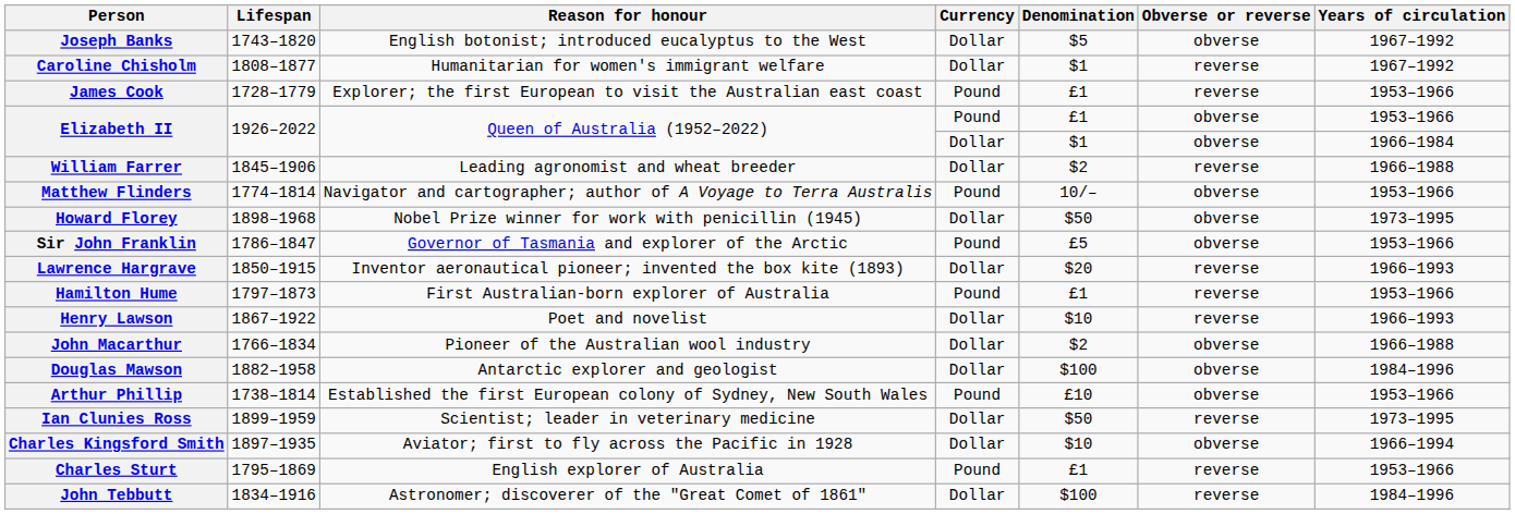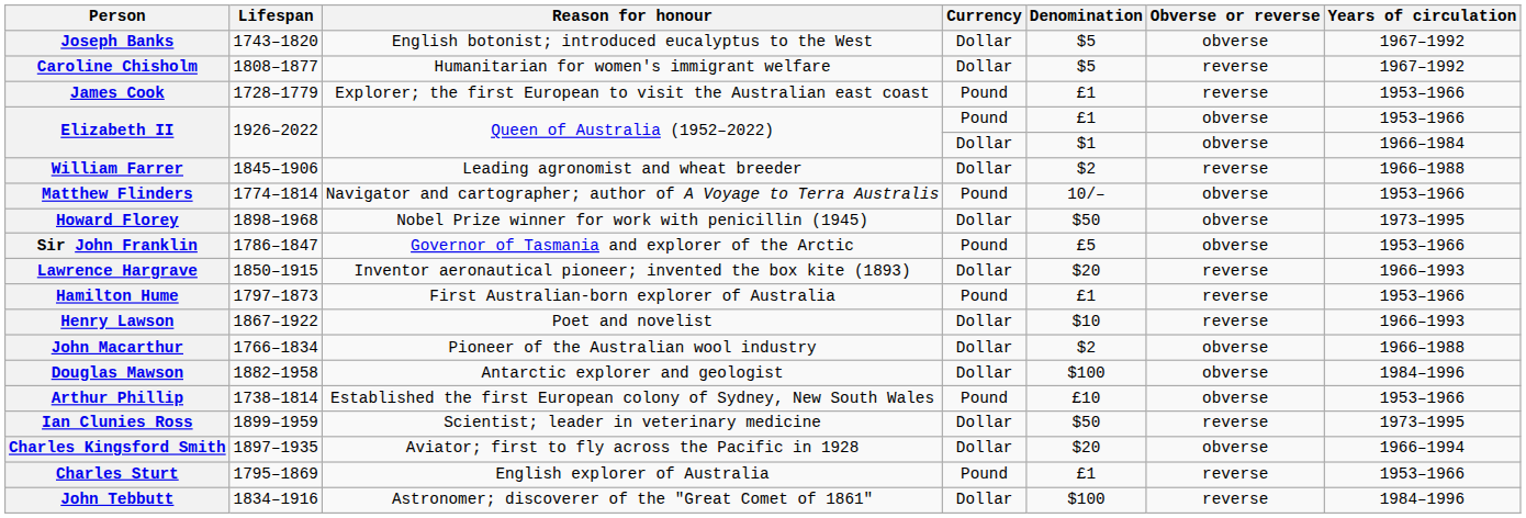 <table class="wikitable" style="font-size:95%; text-align:center;">
 <tr>
 <th>Person</th>
 <th>Lifespan</th>
 <th>Reason for honour</th>
 <th>Currency</th>
 <th>Denomination</th>
 <th>Obverse or reverse</th>
 <th>Years of circulation</th>
 </tr>
 <tr>
 <th><a href='#'>Joseph Banks</a></th>
 <td>1743–1820</td>
 <td>English botonist; introduced eucalyptus to the West</td>
 <td>Dollar</td>
 <td>$5</td>
 <td>obverse</td>
 <td>1967–1992</td>
 </tr>
 <tr>
 <th><a href='#'>Caroline Chisholm</a></th>
 <td>1808–1877</td>
 <td>Humanitarian for women's immigrant welfare</td>
 <td>Dollar</td>
-<td>$1</td>
+<td>$5</td>
 <td>reverse</td>
 <td>1967–1992</td>
 </tr>
 <tr>
 <th><a href='#'>James Cook</a></th>
 <td>1728–1779</td>
 <td>Explorer; the first European to visit the Australian east coast</td>
 <td>Pound</td>
 <td>£1</td>
 <td>reverse</td>
 <td>1953–1966</td>
 </tr>
 <tr>
 <th rowspan="2"><a href='#'>Elizabeth II</a></th>
 <td rowspan="2">1926–2022</td>
 <td rowspan="2"><a href='#'>Queen of Australia</a> (1952–2022)</td>
 <td>Pound</td>
 <td>£1</td>
 <td>obverse</td>
 <td>1953–1966</td>
 </tr>
 <tr>
 <td>Dollar</td>
 <td>$1</td>
 <td>obverse</td>
 <td>1966–1984</td>
 </tr>
 <tr>
 <th><a href='#'>William Farrer</a></th>
 <td>1845–1906</td>
 <td>Leading agronomist and wheat breeder</td>
 <td>Dollar</td>
 <td>$2</td>
 <td>reverse</td>
 <td>1966–1988</td>
 </tr>
 <tr>
 <th><a href='#'>Matthew Flinders</a></th>
 <td>1774–1814</td>
 <td>Navigator and cartographer; author of <em>A Voyage to Terra Australis</em></td>
 <td>Pound</td>
 <td>10/–</td>
 <td>obverse</td>
 <td>1953–1966</td>
 </tr>
 <tr>
 <th><a href='#'>Howard Florey</a></th>
 <td>1898–1968</td>
 <td>Nobel Prize winner for work with penicillin (1945)</td>
 <td>Dollar</td>
 <td>$50</td>
 <td>obverse</td>
 <td>1973–1995</td>
 </tr>
 <tr>
 <th>Sir <a href='#'>John Franklin</a></th>
 <td>1786–1847</td>
 <td><a href='#'>Governor of Tasmania</a> and explorer of the Arctic</td>
 <td>Pound</td>
 <td>£5</td>
 <td>obverse</td>
 <td>1953–1966</td>
 </tr>
 <tr>
 <th><a href='#'>Lawrence Hargrave</a></th>
 <td>1850–1915</td>
 <td>Inventor aeronautical pioneer; invented the box kite (1893)</td>
 <td>Dollar</td>
 <td>$20</td>
 <td>reverse</td>
 <td>1966–1993</td>
 </tr>
 <tr>
 <th><a href='#'>Hamilton Hume</a></th>
 <td>1797–1873</td>
 <td>First Australian-born explorer of Australia</td>
 <td>Pound</td>
 <td>£1</td>
 <td>reverse</td>
 <td>1953–1966</td>
 </tr>
 <tr>
 <th><a href='#'>Henry Lawson</a></th>
 <td>1867–1922</td>
 <td>Poet and novelist</td>
 <td>Dollar</td>
 <td>$10</td>
 <td>reverse</td>
 <td>1966–1993</td>
 </tr>
 <tr>
 <th><a href='#'>John Macarthur</a></th>
 <td>1766–1834</td>
 <td>Pioneer of the Australian wool industry</td>
 <td>Dollar</td>
 <td>$2</td>
 <td>obverse</td>
 <td>1966–1988</td>
 </tr>
 <tr>
 <th><a href='#'>Douglas Mawson</a></th>
 <td>1882–1958</td>
 <td>Antarctic explorer and geologist</td>
 <td>Dollar</td>
 <td>$100</td>
 <td>obverse</td>
 <td>1984–1996</td>
 </tr>
 <tr>
 <th><a href='#'>Arthur Phillip</a></th>
 <td>1738–1814</td>
 <td>Established the first European colony of Sydney, New South Wales</td>
 <td>Pound</td>
 <td>£10</td>
 <td>obverse</td>
 <td>1953–1966</td>
 </tr>
 <tr>
 <th><a href='#'>Ian Clunies Ross</a></th>
 <td>1899–1959</td>
 <td>Scientist; leader in veterinary medicine</td>
 <td>Dollar</td>
 <td>$50</td>
 <td>reverse</td>
 <td>1973–1995</td>
 </tr>
 <tr>
 <th><a href='#'>Charles Kingsford Smith</a></th>
 <td>1897–1935</td>
 <td>Aviator; first to fly across the Pacific in 1928</td>
 <td>Dollar</td>
-<td>$10</td>
+<td>$20</td>
 <td>obverse</td>
 <td>1966–1994</td>
 </tr>
 <tr>
 <th><a href='#'>Charles Sturt</a></th>
 <td>1795–1869</td>
 <td>English explorer of Australia</td>
 <td>Pound</td>
 <td>£1</td>
 <td>reverse</td>
 <td>1953–1966</td>
 </tr>
 <tr>
 <th><a href='#'>John Tebbutt</a></th>
 <td>1834–1916</td>
 <td>Astronomer; discoverer of the "Great Comet of 1861"</td>
 <td>Dollar</td>
 <td>$100</td>
 <td>reverse</td>
 <td>1984–1996</td>
 </tr>
 </table>
